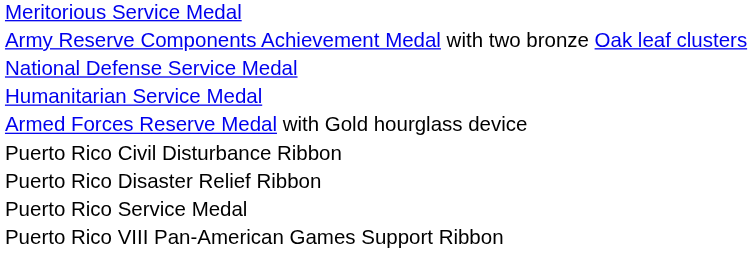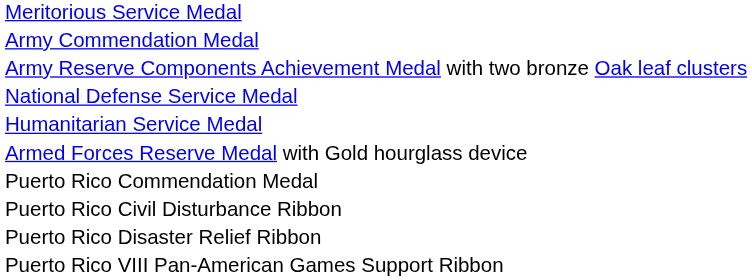 <table>
 <tr>
 <td></td>
 <td><a href='#'>Meritorious Service Medal</a></td>
+</tr>
+<tr>
+<td></td>
+<td><a href='#'>Army Commendation Medal</a></td>
 </tr>
 <tr>
 <td></td>
 <td><a href='#'>Army Reserve Components Achievement Medal</a> with two bronze <a href='#'>Oak leaf clusters</a></td>
 </tr>
 <tr>
 <td></td>
 <td><a href='#'>National Defense Service Medal</a></td>
 </tr>
 <tr>
 <td></td>
 <td><a href='#'>Humanitarian Service Medal</a></td>
 </tr>
 <tr>
 <td></td>
 <td><a href='#'>Armed Forces Reserve Medal</a> with Gold hourglass device</td>
 </tr>
 <tr>
 <td></td>
+<td>Puerto Rico Commendation Medal</td>
+</tr>
+<tr>
+<td></td>
 <td>Puerto Rico Civil Disturbance Ribbon</td>
 </tr>
 <tr>
 <td></td>
 <td>Puerto Rico Disaster Relief Ribbon</td>
 </tr>
 <tr>
 <td></td>
-<td>Puerto Rico Service Medal</td>
-</tr>
-<tr>
-<td></td>
 <td>Puerto Rico VIII Pan-American Games Support Ribbon</td>
 </tr>
 <tr>
 </tr>
 </table>
